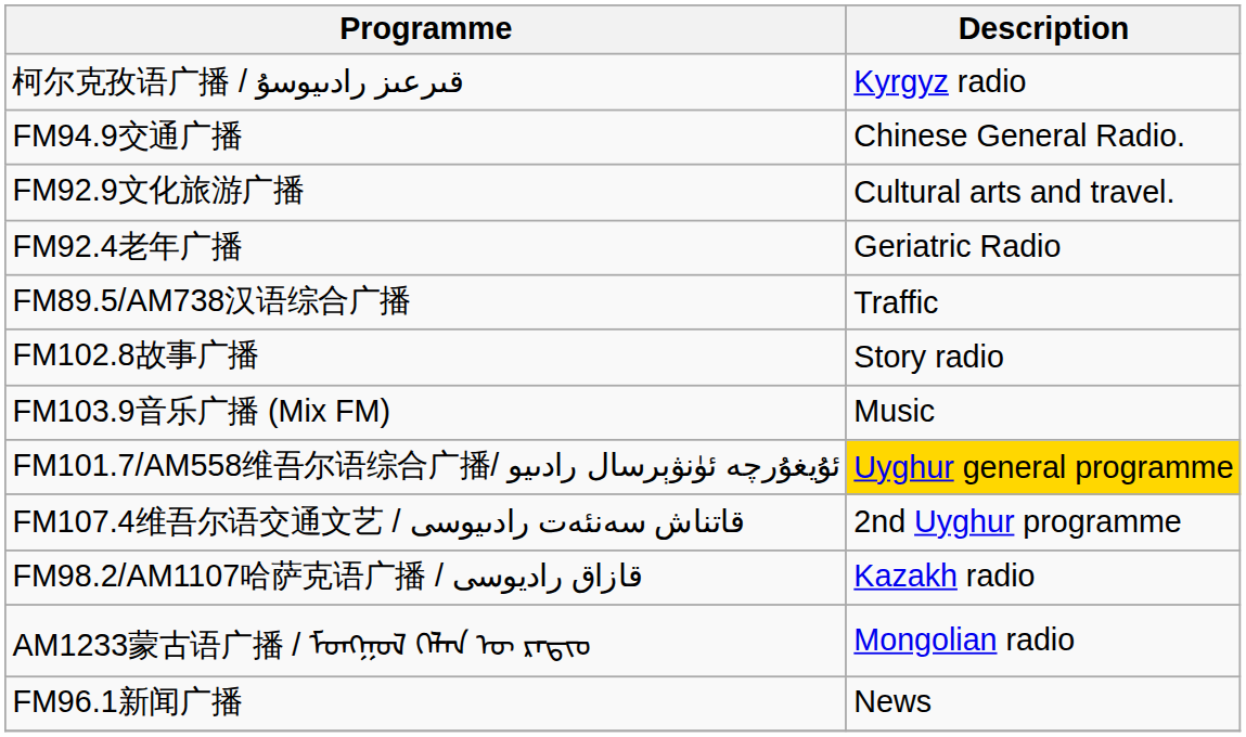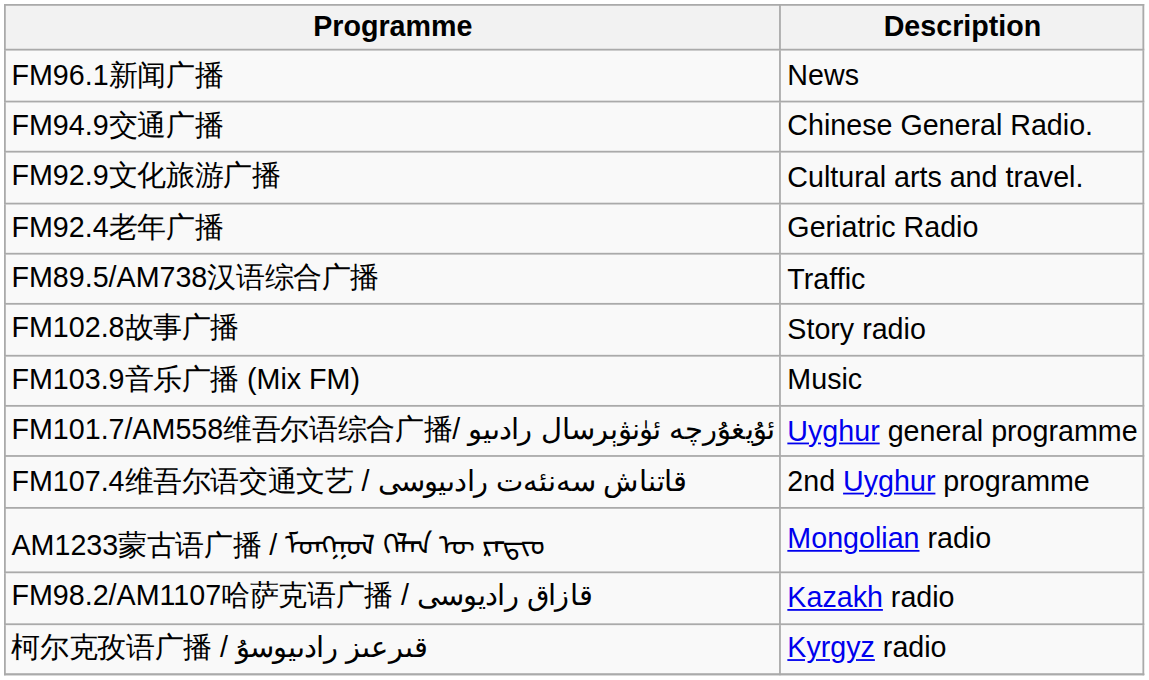 <table class="wikitable">
 <tr>
 <th>Programme</th>
 <th>Description</th>
 </tr>
 <tr>
-<td>柯尔克孜语广播 / قىرعىز رادىيوسۇ</td>
-<td><a href='#'>Kyrgyz</a> radio</td>
+<td>FM96.1新闻广播</td>
+<td>News</td>
 </tr>
 <tr>
 <td>FM94.9交通广播</td>
 <td>Chinese General Radio.</td>
 </tr>
 <tr>
 <td>FM92.9文化旅游广播</td>
 <td>Cultural arts and travel.</td>
 </tr>
 <tr>
 <td>FM92.4老年广播</td>
 <td>Geriatric Radio</td>
 </tr>
 <tr>
 <td>FM89.5/AM738汉语综合广播</td>
 <td>Traffic</td>
 </tr>
 <tr>
 <td>FM102.8故事广播</td>
 <td>Story radio</td>
 </tr>
 <tr>
 <td>FM103.9音乐广播 (Mix FM)</td>
 <td>Music</td>
 </tr>
 <tr>
 <td>FM101.7/AM558维吾尔语综合广播/ ئۇيغۇرچە ئۈنۋېرسال رادىيو</td>
-<td style="background: gold;"><a href='#'>Uyghur</a> general programme</td>
+<td><a href='#'>Uyghur</a> general programme</td>
 </tr>
 <tr>
 <td>FM107.4维吾尔语交通文艺 / قاتناش سەنئەت رادىيوسى</td>
 <td>2nd <a href='#'>Uyghur</a> programme</td>
 </tr>
 <tr>
+<td>AM1233蒙古语广播 / ᠮᠣᠩᠭᠣᠯ ᠬᠡᠯᠡᠨ ᠦ ᠷᠠᠳᠢᠣ᠋</td>
+<td><a href='#'>Mongolian</a> radio</td>
+</tr>
+<tr>
 <td>FM98.2/AM1107哈萨克语广播 / قازاق راديوسى</td>
 <td><a href='#'>Kazakh</a> radio</td>
 </tr>
 <tr>
-<td>AM1233蒙古语广播 / ᠮᠣᠩᠭᠣᠯ ᠬᠡᠯᠡᠨ ᠦ ᠷᠠᠳᠢᠣ᠋</td>
-<td><a href='#'>Mongolian</a> radio</td>
-</tr>
-<tr>
-<td>FM96.1新闻广播</td>
-<td>News</td>
+<td>柯尔克孜语广播 / قىرعىز رادىيوسۇ</td>
+<td><a href='#'>Kyrgyz</a> radio</td>
 </tr>
 <tr>
 </tr>
 </table>
